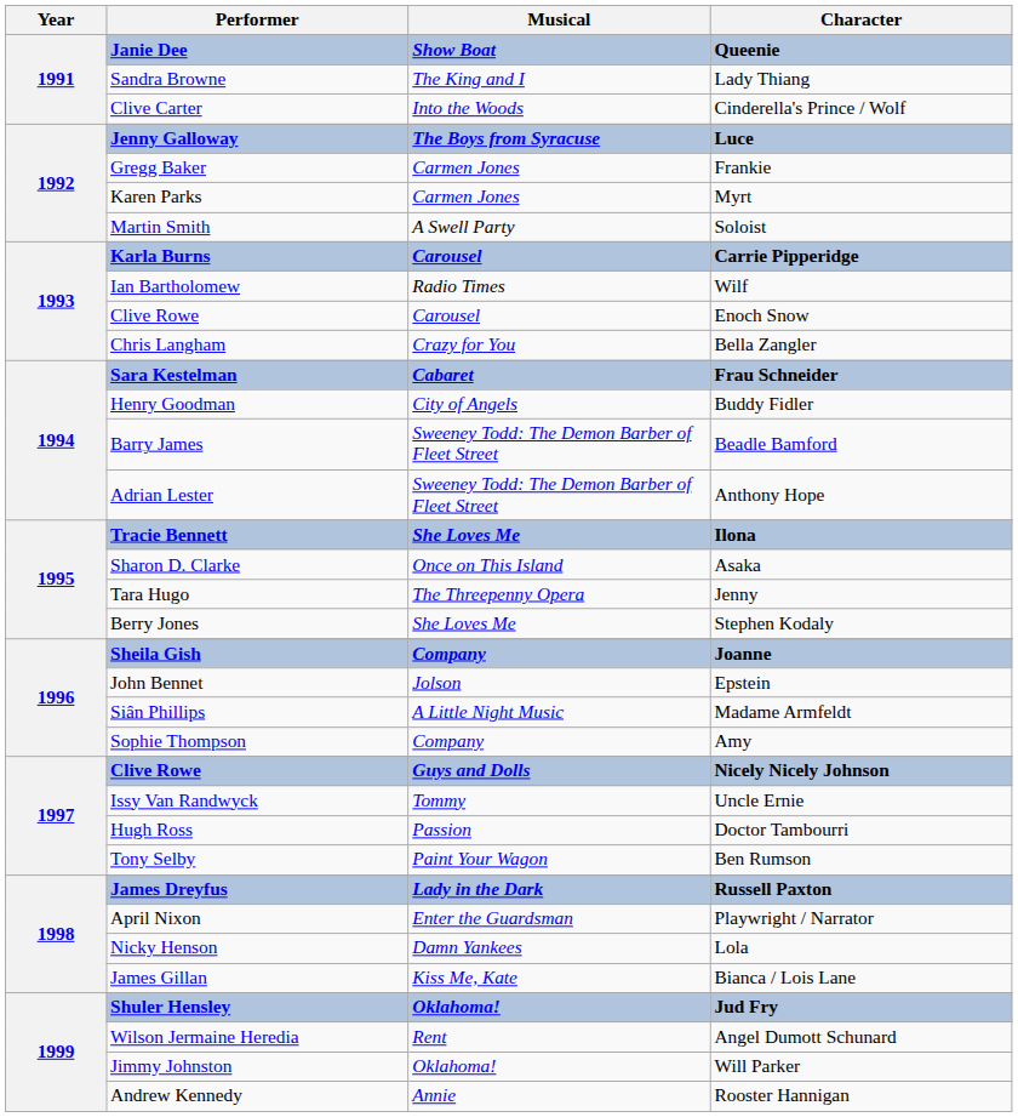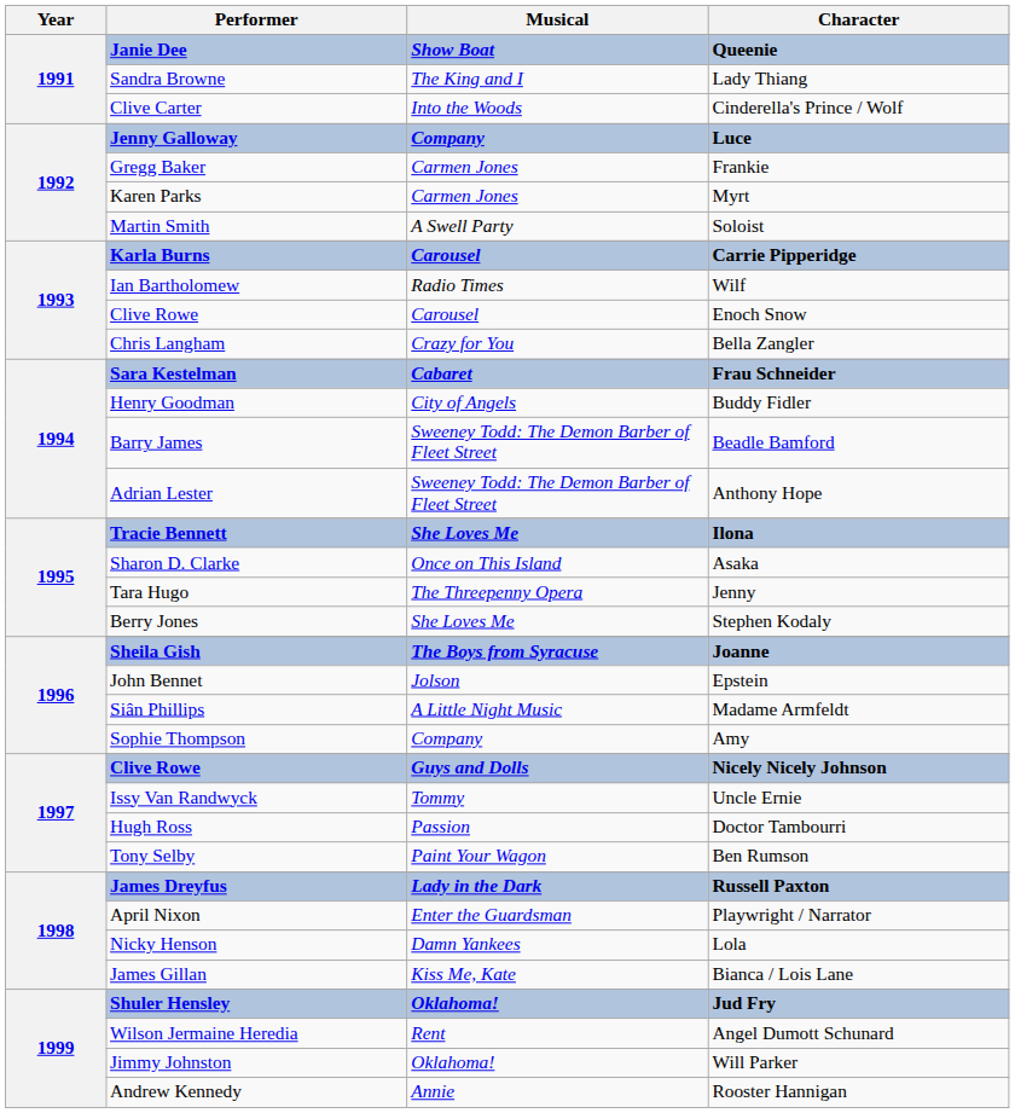 <table class="wikitable" style="width:98%;">
 <tr style="background:#bebebe;">
 <th style="width:10%;">Year</th>
 <th style="width:30%;">Performer</th>
 <th style="width:30%;">Musical</th>
 <th style="width:30%;">Character</th>
 </tr>
 <tr>
 <th rowspan="4" align="center"><a href='#'>1991</a></th>
 </tr>
 <tr style="background:#B0C4DE">
 <td><strong><a href='#'>Janie Dee</a></strong></td>
 <td><strong><em><a href='#'>Show Boat</a></em></strong></td>
 <td><strong>Queenie</strong></td>
 </tr>
 <tr>
 <td><a href='#'>Sandra Browne</a></td>
 <td><em><a href='#'>The King and I</a></em></td>
 <td>Lady Thiang</td>
 </tr>
 <tr>
 <td><a href='#'>Clive Carter</a></td>
 <td><em><a href='#'>Into the Woods</a></em></td>
 <td>Cinderella's Prince / Wolf</td>
 </tr>
 <tr>
 <th rowspan="5" align="center"><a href='#'>1992</a></th>
 </tr>
 <tr style="background:#B0C4DE">
 <td><strong><a href='#'>Jenny Galloway</a></strong></td>
-<td><strong><em><a href='#'>The Boys from Syracuse</a></em></strong></td>
+<td><strong><em><a href='#'>Company</a></em></strong></td>
 <td><strong>Luce</strong></td>
 </tr>
 <tr>
 <td><a href='#'>Gregg Baker</a></td>
 <td><em><a href='#'>Carmen Jones</a></em></td>
 <td>Frankie</td>
 </tr>
 <tr>
 <td>Karen Parks</td>
 <td><em><a href='#'>Carmen Jones</a></em></td>
 <td>Myrt</td>
 </tr>
 <tr>
 <td><a href='#'>Martin Smith</a></td>
 <td><em>A Swell Party</em></td>
 <td>Soloist</td>
 </tr>
 <tr>
 <th rowspan="5" align="center"><a href='#'>1993</a></th>
 </tr>
 <tr style="background:#B0C4DE">
 <td><strong><a href='#'>Karla Burns</a></strong></td>
 <td><strong><em><a href='#'>Carousel</a></em></strong></td>
 <td><strong>Carrie Pipperidge</strong></td>
 </tr>
 <tr>
 <td><a href='#'>Ian Bartholomew</a></td>
 <td><em>Radio Times</em></td>
 <td>Wilf</td>
 </tr>
 <tr>
 <td><a href='#'>Clive Rowe</a></td>
 <td><em><a href='#'>Carousel</a></em></td>
 <td>Enoch Snow</td>
 </tr>
 <tr>
 <td><a href='#'>Chris Langham</a></td>
 <td><em><a href='#'>Crazy for You</a></em></td>
 <td>Bella Zangler</td>
 </tr>
 <tr>
 <th rowspan="5" align="center"><a href='#'>1994</a></th>
 </tr>
 <tr style="background:#B0C4DE">
 <td><strong><a href='#'>Sara Kestelman</a></strong></td>
 <td><strong><em><a href='#'>Cabaret</a></em></strong></td>
 <td><strong>Frau Schneider</strong></td>
 </tr>
 <tr>
 <td><a href='#'>Henry Goodman</a></td>
 <td><em><a href='#'>City of Angels</a></em></td>
 <td>Buddy Fidler</td>
 </tr>
 <tr>
 <td><a href='#'>Barry James</a></td>
 <td><em><a href='#'>Sweeney Todd: The Demon Barber of Fleet Street</a></em></td>
 <td><a href='#'>Beadle Bamford</a></td>
 </tr>
 <tr>
 <td><a href='#'>Adrian Lester</a></td>
 <td><em><a href='#'>Sweeney Todd: The Demon Barber of Fleet Street</a></em></td>
 <td>Anthony Hope</td>
 </tr>
 <tr>
 <th rowspan="5" align="center"><a href='#'>1995</a></th>
 </tr>
 <tr style="background:#B0C4DE">
 <td><strong><a href='#'>Tracie Bennett</a></strong></td>
 <td><strong><em><a href='#'>She Loves Me</a></em></strong></td>
 <td><strong>Ilona</strong></td>
 </tr>
 <tr>
 <td><a href='#'>Sharon D. Clarke</a></td>
 <td><em><a href='#'>Once on This Island</a></em></td>
 <td>Asaka</td>
 </tr>
 <tr>
 <td>Tara Hugo</td>
 <td><em><a href='#'>The Threepenny Opera</a></em></td>
 <td>Jenny</td>
 </tr>
 <tr>
 <td>Berry Jones</td>
 <td><em><a href='#'>She Loves Me</a></em></td>
 <td>Stephen Kodaly</td>
 </tr>
 <tr>
 <th rowspan="5" align="center"><a href='#'>1996</a></th>
 </tr>
 <tr style="background:#B0C4DE">
 <td><strong><a href='#'>Sheila Gish</a></strong></td>
-<td><strong><em><a href='#'>Company</a></em></strong></td>
+<td><strong><em><a href='#'>The Boys from Syracuse</a></em></strong></td>
 <td><strong>Joanne</strong></td>
 </tr>
 <tr>
 <td>John Bennet</td>
 <td><em><a href='#'>Jolson</a></em></td>
 <td>Epstein</td>
 </tr>
 <tr>
 <td><a href='#'>Siân Phillips</a></td>
 <td><em><a href='#'>A Little Night Music</a></em></td>
 <td>Madame Armfeldt</td>
 </tr>
 <tr>
 <td><a href='#'>Sophie Thompson</a></td>
 <td><em><a href='#'>Company</a></em></td>
 <td>Amy</td>
 </tr>
 <tr>
 <th rowspan="5" align="center"><a href='#'>1997</a></th>
 </tr>
 <tr style="background:#B0C4DE">
 <td><strong><a href='#'>Clive Rowe</a></strong></td>
 <td><strong><em><a href='#'>Guys and Dolls</a></em></strong></td>
 <td><strong>Nicely Nicely Johnson</strong></td>
 </tr>
 <tr>
 <td><a href='#'>Issy Van Randwyck</a></td>
 <td><em><a href='#'>Tommy</a></em></td>
 <td>Uncle Ernie</td>
 </tr>
 <tr>
 <td><a href='#'>Hugh Ross</a></td>
 <td><em><a href='#'>Passion</a></em></td>
 <td>Doctor Tambourri</td>
 </tr>
 <tr>
 <td><a href='#'>Tony Selby</a></td>
 <td><em><a href='#'>Paint Your Wagon</a></em></td>
 <td>Ben Rumson</td>
 </tr>
 <tr>
 <th rowspan="5" align="center"><a href='#'>1998</a></th>
 </tr>
 <tr style="background:#B0C4DE">
 <td><strong><a href='#'>James Dreyfus</a></strong></td>
 <td><strong><em><a href='#'>Lady in the Dark</a></em></strong></td>
 <td><strong>Russell Paxton</strong></td>
 </tr>
 <tr>
 <td>April Nixon</td>
 <td><em><a href='#'>Enter the Guardsman</a></em></td>
 <td>Playwright / Narrator</td>
 </tr>
 <tr>
 <td><a href='#'>Nicky Henson</a></td>
 <td><em><a href='#'>Damn Yankees</a></em></td>
 <td>Lola</td>
 </tr>
 <tr>
 <td><a href='#'>James Gillan</a></td>
 <td><em><a href='#'>Kiss Me, Kate</a></em></td>
 <td>Bianca / Lois Lane</td>
 </tr>
 <tr>
 <th rowspan="5" align="center"><a href='#'>1999</a></th>
 </tr>
 <tr style="background:#B0C4DE">
 <td><strong><a href='#'>Shuler Hensley</a></strong></td>
 <td><strong><em><a href='#'>Oklahoma!</a></em></strong></td>
 <td><strong>Jud Fry</strong></td>
 </tr>
 <tr>
 <td><a href='#'>Wilson Jermaine Heredia</a></td>
 <td><em><a href='#'>Rent</a></em></td>
 <td>Angel Dumott Schunard</td>
 </tr>
 <tr>
 <td><a href='#'>Jimmy Johnston</a></td>
 <td><em><a href='#'>Oklahoma!</a></em></td>
 <td>Will Parker</td>
 </tr>
 <tr>
 <td>Andrew Kennedy</td>
 <td><em><a href='#'>Annie</a></em></td>
 <td>Rooster Hannigan</td>
 </tr>
 </table>
